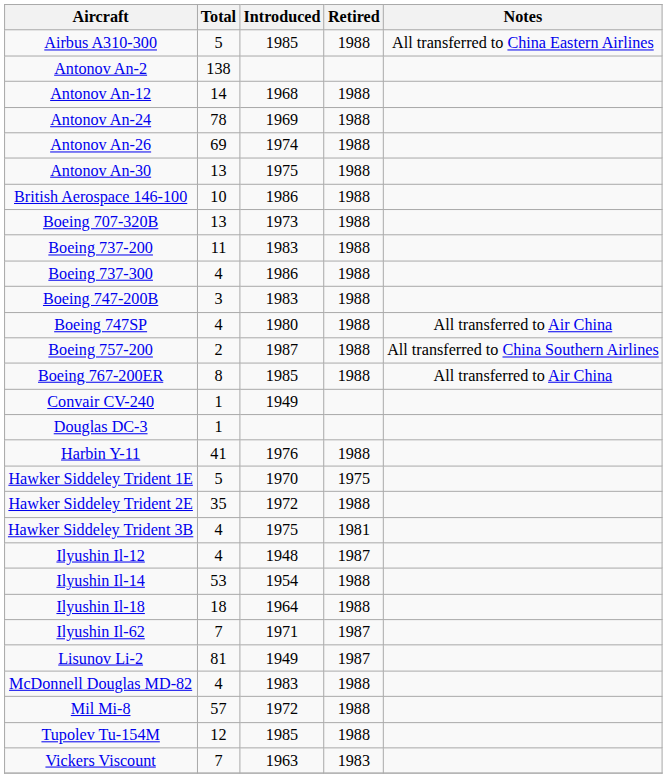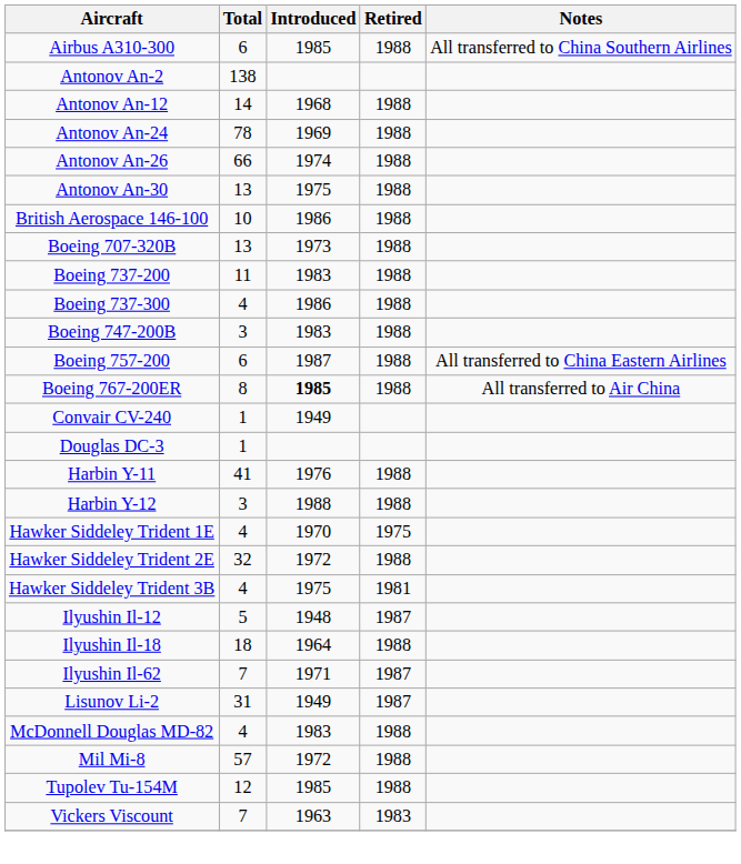 <table class="wikitable" style="margin:0.5em auto; text-align:center">
 <tr>
 <th>Aircraft</th>
 <th>Total</th>
 <th>Introduced</th>
 <th>Retired</th>
 <th>Notes</th>
 </tr>
 <tr>
 <td><a href='#'>Airbus A310-300</a></td>
-<td>5</td>
+<td>6</td>
 <td>1985</td>
 <td>1988</td>
-<td>All transferred to <a href='#'>China Eastern Airlines</a></td>
+<td>All transferred to <a href='#'>China Southern Airlines</a></td>
 </tr>
 <tr>
 <td><a href='#'>Antonov An-2</a></td>
 <td>138</td>
 <td></td>
 <td></td>
 <td></td>
 </tr>
 <tr>
 <td><a href='#'>Antonov An-12</a></td>
 <td>14</td>
 <td>1968</td>
 <td>1988</td>
 <td></td>
 </tr>
 <tr>
 <td><a href='#'>Antonov An-24</a></td>
 <td>78</td>
 <td>1969</td>
 <td>1988</td>
 <td></td>
 </tr>
 <tr>
 <td><a href='#'>Antonov An-26</a></td>
-<td>69</td>
+<td>66</td>
 <td>1974</td>
 <td>1988</td>
 <td></td>
 </tr>
 <tr>
 <td><a href='#'>Antonov An-30</a></td>
 <td>13</td>
 <td>1975</td>
 <td>1988</td>
 <td></td>
 </tr>
 <tr>
 <td><a href='#'>British Aerospace 146-100</a></td>
 <td>10</td>
 <td>1986</td>
 <td>1988</td>
 <td></td>
 </tr>
 <tr>
 <td><a href='#'>Boeing 707-320B</a></td>
 <td>13</td>
 <td>1973</td>
 <td>1988</td>
 <td></td>
 </tr>
 <tr>
 <td><a href='#'>Boeing 737-200</a></td>
 <td>11</td>
 <td>1983</td>
 <td>1988</td>
 <td></td>
 </tr>
 <tr>
 <td><a href='#'>Boeing 737-300</a></td>
 <td>4</td>
 <td>1986</td>
 <td>1988</td>
 <td></td>
 </tr>
 <tr>
 <td><a href='#'>Boeing 747-200B</a></td>
 <td>3</td>
 <td>1983</td>
 <td>1988</td>
 <td></td>
 </tr>
 <tr>
-<td><a href='#'>Boeing 747SP</a></td>
-<td>4</td>
-<td>1980</td>
-<td>1988</td>
-<td>All transferred to <a href='#'>Air China</a></td>
-</tr>
-<tr>
 <td><a href='#'>Boeing 757-200</a></td>
-<td>2</td>
+<td>6</td>
 <td>1987</td>
 <td>1988</td>
-<td>All transferred to <a href='#'>China Southern Airlines</a></td>
+<td>All transferred to <a href='#'>China Eastern Airlines</a></td>
 </tr>
 <tr>
 <td><a href='#'>Boeing 767-200ER</a></td>
 <td>8</td>
-<td>1985</td>
+<td><strong>1985</strong></td>
 <td>1988</td>
 <td>All transferred to <a href='#'>Air China</a></td>
 </tr>
 <tr>
 <td><a href='#'>Convair CV-240</a></td>
 <td>1</td>
 <td>1949</td>
 <td></td>
 <td></td>
 </tr>
 <tr>
 <td><a href='#'>Douglas DC-3</a></td>
 <td>1</td>
 <td></td>
 <td></td>
 <td></td>
 </tr>
 <tr>
 <td><a href='#'>Harbin Y-11</a></td>
 <td>41</td>
 <td>1976</td>
 <td>1988</td>
 <td></td>
 </tr>
 <tr>
+<td><a href='#'>Harbin Y-12</a></td>
+<td>3</td>
+<td>1988</td>
+<td>1988</td>
+<td></td>
+</tr>
+<tr>
 <td><a href='#'>Hawker Siddeley Trident 1E</a></td>
-<td>5</td>
+<td>4</td>
 <td>1970</td>
 <td>1975</td>
 <td></td>
 </tr>
 <tr>
 <td><a href='#'>Hawker Siddeley Trident 2E</a></td>
-<td>35</td>
+<td>32</td>
 <td>1972</td>
 <td>1988</td>
 <td></td>
 </tr>
 <tr>
 <td><a href='#'>Hawker Siddeley Trident 3B</a></td>
 <td>4</td>
 <td>1975</td>
 <td>1981</td>
 <td></td>
 </tr>
 <tr>
 <td><a href='#'>Ilyushin Il-12</a></td>
-<td>4</td>
+<td>5</td>
 <td>1948</td>
 <td>1987</td>
-<td></td>
-</tr>
-<tr>
-<td><a href='#'>Ilyushin Il-14</a></td>
-<td>53</td>
-<td>1954</td>
-<td>1988</td>
 <td></td>
 </tr>
 <tr>
 <td><a href='#'>Ilyushin Il-18</a></td>
 <td>18</td>
 <td>1964</td>
 <td>1988</td>
 <td></td>
 </tr>
 <tr>
 <td><a href='#'>Ilyushin Il-62</a></td>
 <td>7</td>
 <td>1971</td>
 <td>1987</td>
 <td></td>
 </tr>
 <tr>
 <td><a href='#'>Lisunov Li-2</a></td>
-<td>81</td>
+<td>31</td>
 <td>1949</td>
 <td>1987</td>
 <td></td>
 </tr>
 <tr>
 <td><a href='#'>McDonnell Douglas MD-82</a></td>
 <td>4</td>
 <td>1983</td>
 <td>1988</td>
 <td></td>
 </tr>
 <tr>
 <td><a href='#'>Mil Mi-8</a></td>
 <td>57</td>
 <td>1972</td>
 <td>1988</td>
 <td></td>
 </tr>
 <tr>
 <td><a href='#'>Tupolev Tu-154M</a></td>
 <td>12</td>
 <td>1985</td>
 <td>1988</td>
 <td></td>
 </tr>
 <tr>
 <td><a href='#'>Vickers Viscount</a></td>
 <td>7</td>
 <td>1963</td>
 <td>1983</td>
 <td></td>
 </tr>
 <tr>
 </tr>
 </table>
